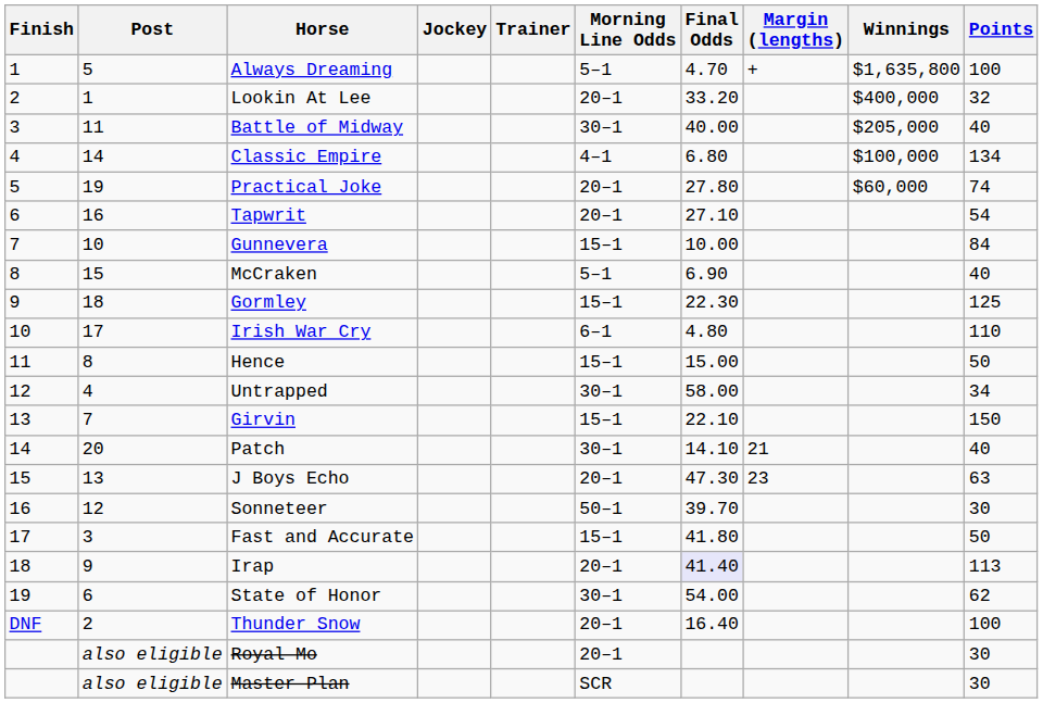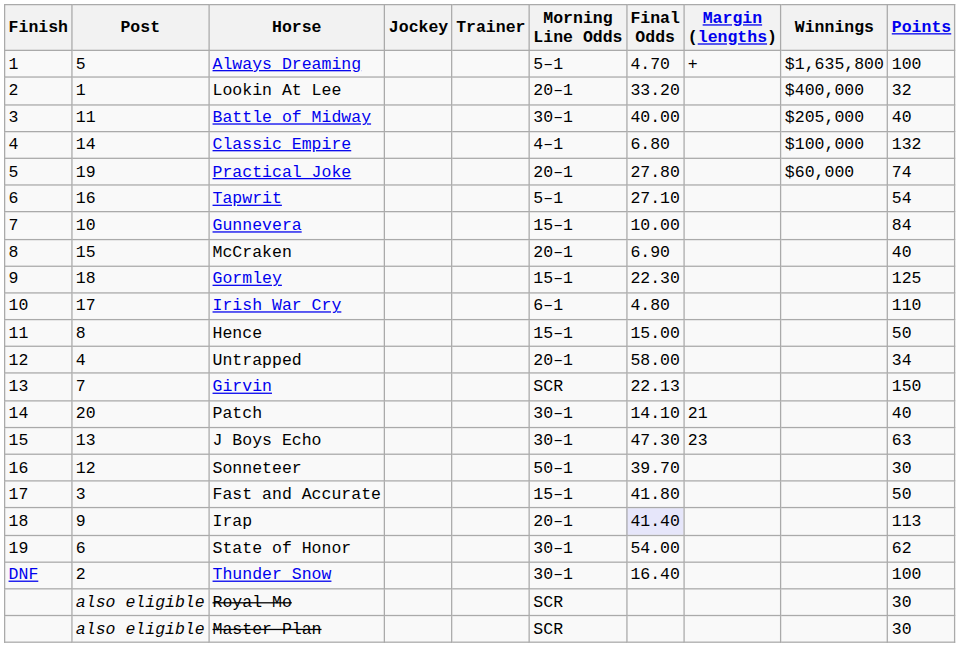 <table class="wikitable sortable">
 <tr>
 <th>Finish</th>
 <th>Post</th>
 <th>Horse</th>
 <th>Jockey</th>
 <th>Trainer</th>
 <th>Morning<br>Line Odds</th>
 <th>Final<br>Odds</th>
 <th><a href='#'>Margin</a><br>(<a href='#'>lengths</a>)</th>
 <th>Winnings</th>
 <th><a href='#'>Points</a></th>
 </tr>
 <tr>
 <td>1</td>
 <td>5</td>
 <td><a href='#'>Always Dreaming</a></td>
 <td></td>
 <td></td>
 <td>5–1</td>
 <td>4.70</td>
 <td>+</td>
 <td>$1,635,800</td>
 <td>100</td>
 </tr>
 <tr>
 <td>2</td>
 <td>1</td>
 <td>Lookin At Lee</td>
 <td></td>
 <td></td>
 <td>20–1</td>
 <td>33.20</td>
 <td></td>
 <td>$400,000</td>
 <td>32</td>
 </tr>
 <tr>
 <td>3</td>
 <td>11</td>
 <td><a href='#'>Battle of Midway</a></td>
 <td></td>
 <td></td>
 <td>30–1</td>
 <td>40.00</td>
 <td></td>
 <td>$205,000</td>
 <td>40</td>
 </tr>
 <tr>
 <td>4</td>
 <td>14</td>
 <td><a href='#'>Classic Empire</a></td>
 <td></td>
 <td></td>
 <td>4–1</td>
 <td>6.80</td>
 <td></td>
 <td>$100,000</td>
-<td>134</td>
+<td>132</td>
 </tr>
 <tr>
 <td>5</td>
 <td>19</td>
 <td><a href='#'>Practical Joke</a></td>
 <td></td>
 <td></td>
 <td>20–1</td>
 <td>27.80</td>
 <td></td>
 <td>$60,000</td>
 <td>74</td>
 </tr>
 <tr>
 <td>6</td>
 <td>16</td>
 <td><a href='#'>Tapwrit</a></td>
 <td></td>
 <td></td>
-<td>20–1</td>
+<td>5–1</td>
 <td>27.10</td>
 <td></td>
 <td></td>
 <td>54</td>
 </tr>
 <tr>
 <td>7</td>
 <td>10</td>
 <td><a href='#'>Gunnevera</a></td>
 <td></td>
 <td></td>
 <td>15–1</td>
 <td>10.00</td>
 <td></td>
 <td></td>
 <td>84</td>
 </tr>
 <tr>
 <td>8</td>
 <td>15</td>
 <td>McCraken</td>
 <td></td>
 <td></td>
-<td>5–1</td>
+<td>20–1</td>
 <td>6.90</td>
 <td></td>
 <td></td>
 <td>40</td>
 </tr>
 <tr>
 <td>9</td>
 <td>18</td>
 <td><a href='#'>Gormley</a></td>
 <td></td>
 <td></td>
 <td>15–1</td>
 <td>22.30</td>
 <td></td>
 <td></td>
 <td>125</td>
 </tr>
 <tr>
 <td>10</td>
 <td>17</td>
 <td><a href='#'>Irish War Cry</a></td>
 <td></td>
 <td></td>
 <td>6–1</td>
 <td>4.80</td>
 <td></td>
 <td></td>
 <td>110</td>
 </tr>
 <tr>
 <td>11</td>
 <td>8</td>
 <td Hence (horse)>Hence</td>
 <td></td>
 <td></td>
 <td>15–1</td>
 <td>15.00</td>
 <td></td>
 <td></td>
 <td>50</td>
 </tr>
 <tr>
 <td>12</td>
 <td>4</td>
 <td>Untrapped</td>
 <td></td>
 <td></td>
-<td>30–1</td>
+<td>20–1</td>
 <td>58.00</td>
 <td></td>
 <td></td>
 <td>34</td>
 </tr>
 <tr>
 <td>13</td>
 <td>7</td>
 <td><a href='#'>Girvin</a></td>
 <td></td>
 <td></td>
-<td>15–1</td>
-<td>22.10</td>
+<td>SCR</td>
+<td>22.13</td>
 <td></td>
 <td></td>
 <td>150</td>
 </tr>
 <tr>
 <td>14</td>
 <td>20</td>
 <td Patch (horse)>Patch</td>
 <td></td>
 <td></td>
 <td>30–1</td>
 <td>14.10</td>
 <td>21</td>
 <td></td>
 <td>40</td>
 </tr>
 <tr>
 <td>15</td>
 <td>13</td>
 <td>J Boys Echo</td>
 <td></td>
 <td></td>
-<td>20–1</td>
+<td>30–1</td>
 <td>47.30</td>
 <td>23</td>
 <td></td>
 <td>63</td>
 </tr>
 <tr>
 <td>16</td>
 <td>12</td>
 <td Sonneteer (horse)>Sonneteer</td>
 <td></td>
 <td></td>
 <td>50–1</td>
 <td>39.70</td>
 <td></td>
 <td></td>
 <td>30</td>
 </tr>
 <tr>
 <td>17</td>
 <td>3</td>
 <td>Fast and Accurate</td>
 <td></td>
 <td></td>
 <td>15–1</td>
 <td>41.80</td>
 <td></td>
 <td></td>
 <td>50</td>
 </tr>
 <tr>
 <td>18</td>
 <td>9</td>
 <td>Irap</td>
 <td></td>
 <td></td>
 <td>20–1</td>
 <td style="background: lavender;">41.40</td>
 <td></td>
 <td></td>
 <td>113</td>
 </tr>
 <tr>
 <td>19</td>
 <td>6</td>
 <td>State of Honor</td>
 <td></td>
 <td></td>
 <td>30–1</td>
 <td>54.00</td>
 <td></td>
 <td></td>
 <td>62</td>
 </tr>
 <tr>
 <td><a href='#'>DNF</a></td>
 <td>2</td>
 <td><a href='#'>Thunder Snow</a></td>
 <td></td>
 <td></td>
-<td>20–1</td>
+<td>30–1</td>
 <td>16.40</td>
 <td></td>
 <td></td>
 <td>100</td>
 </tr>
 <tr>
 <td></td>
 <td><em>also eligible</em></td>
 <td><s>Royal Mo</s></td>
 <td><s></s></td>
 <td><s></s></td>
-<td>20–1</td>
+<td>SCR</td>
 <td></td>
 <td></td>
 <td></td>
 <td>30</td>
 </tr>
 <tr>
 <td></td>
 <td><em>also eligible</em></td>
 <td><s>Master Plan</s></td>
 <td><s></s></td>
 <td><s></s></td>
 <td>SCR</td>
 <td></td>
 <td></td>
 <td></td>
 <td>30</td>
 </tr>
 </table>
